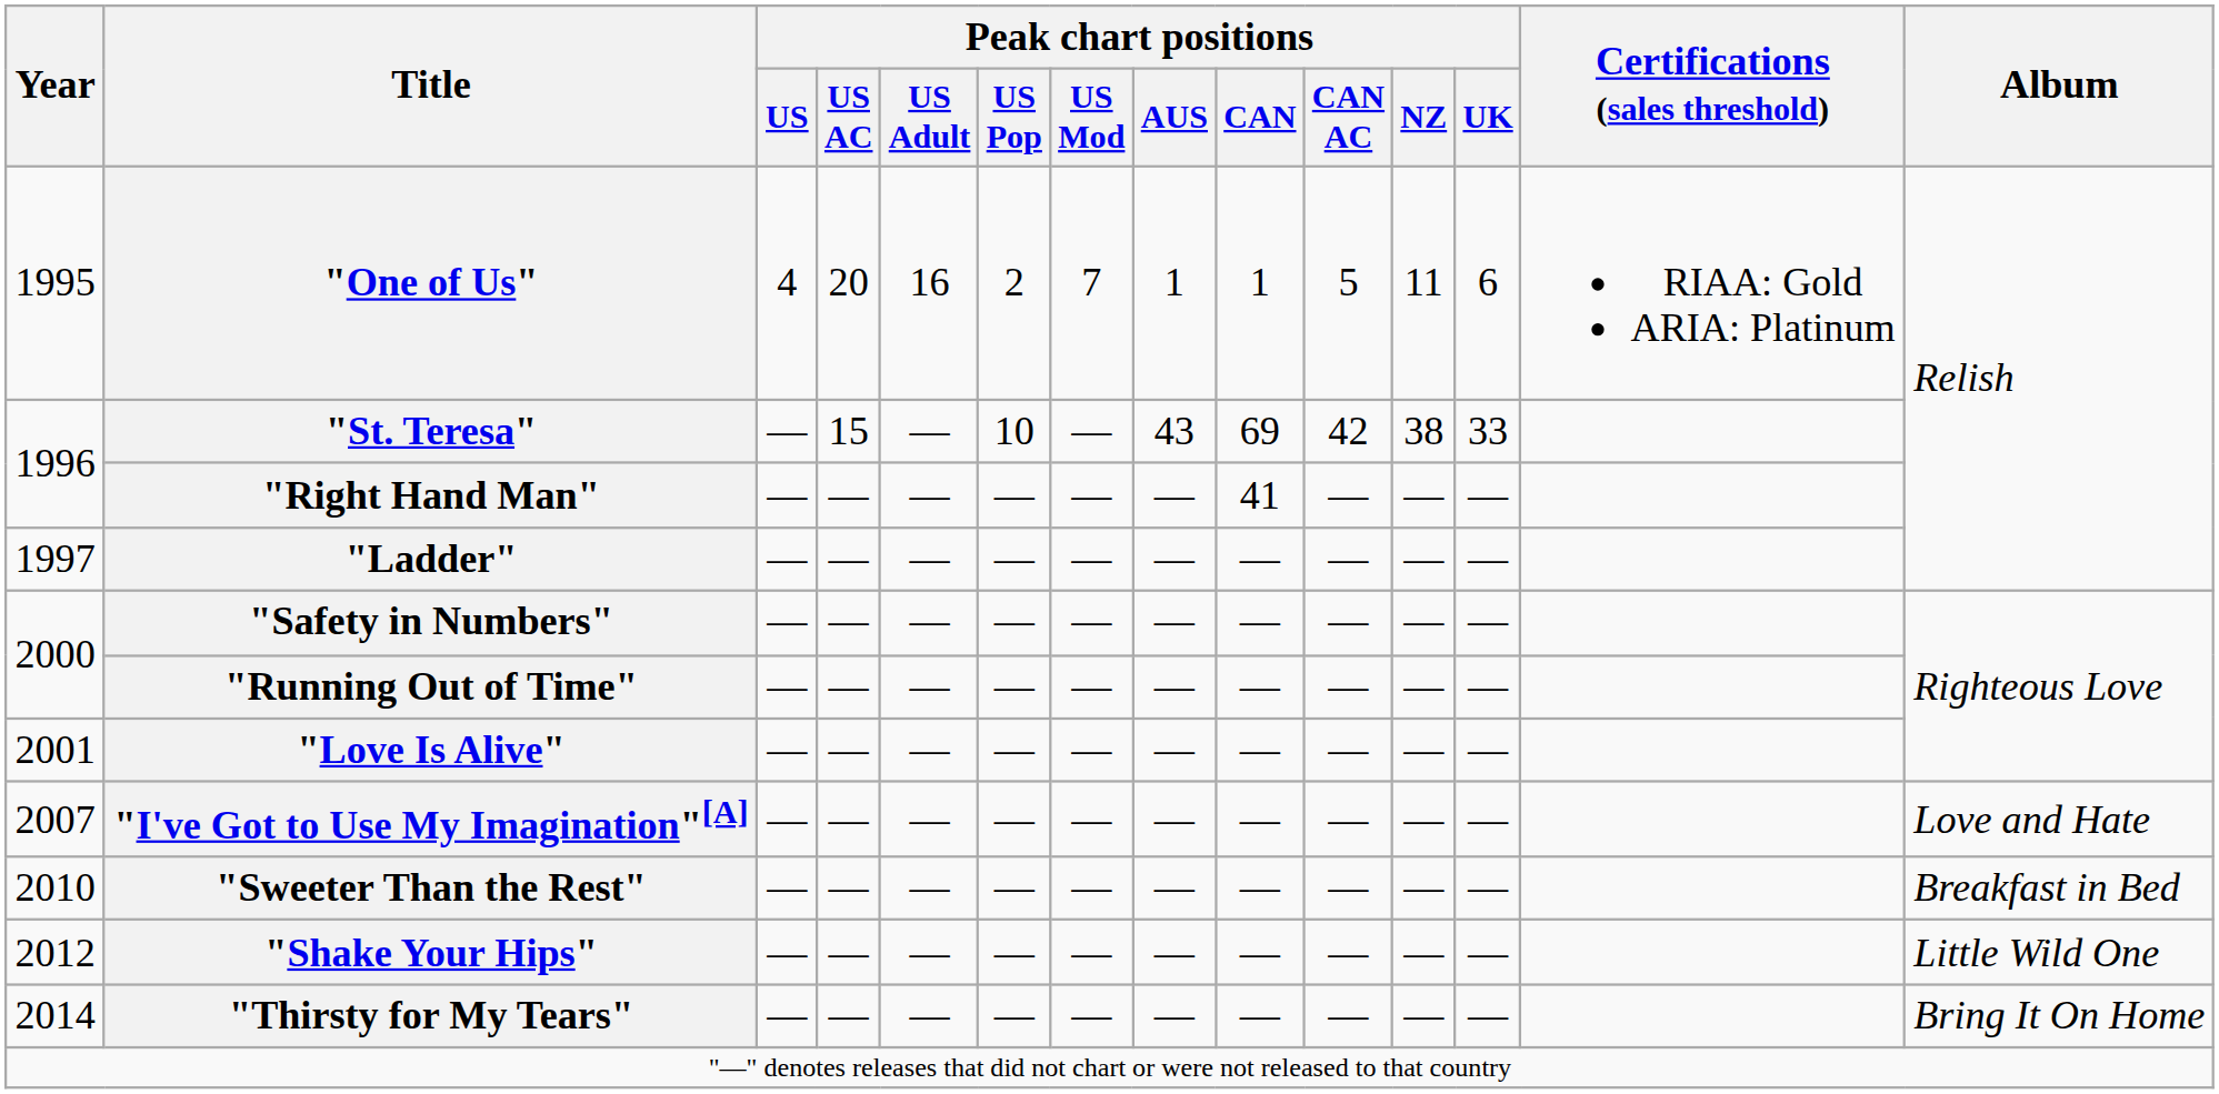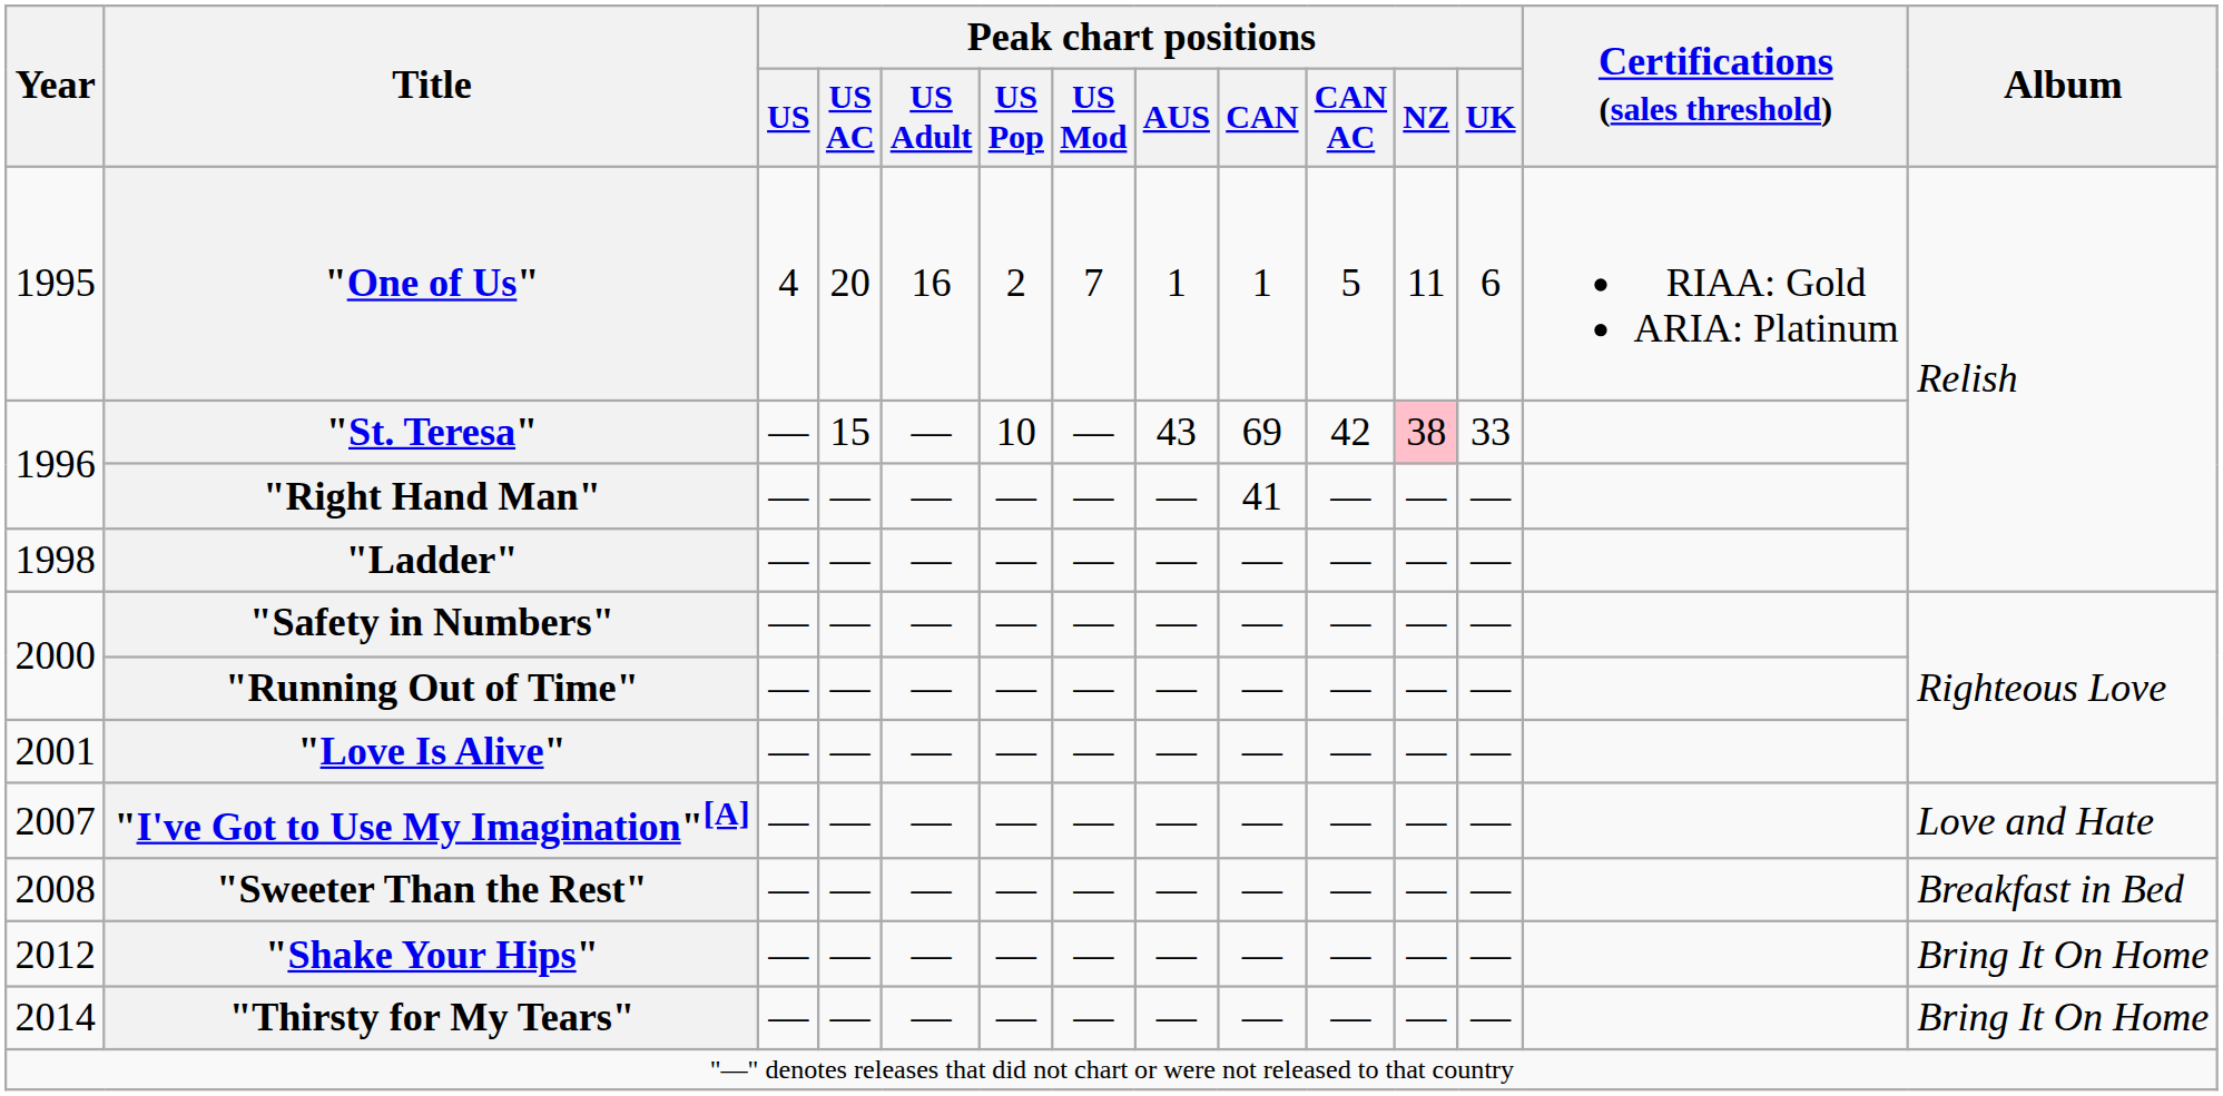 <table class="wikitable plainrowheaders" style="text-align:center;">
 <tr>
 <th rowspan="2">Year</th>
 <th rowspan="2">Title</th>
 <th colspan="10">Peak chart positions</th>
 <th rowspan="2"><a href='#'>Certifications</a><br><small>(<a href='#'>sales threshold</a>)</small></th>
 <th rowspan="2">Album</th>
 </tr>
 <tr style="font-size:smaller;">
 <th><a href='#'>US</a><br></th>
 <th><a href='#'>US<br>AC</a><br></th>
 <th><a href='#'>US<br>Adult</a><br></th>
 <th><a href='#'>US<br>Pop</a><br></th>
 <th><a href='#'>US<br>Mod</a><br></th>
 <th><a href='#'>AUS</a><br></th>
 <th><a href='#'>CAN</a><br></th>
 <th><a href='#'>CAN<br>AC</a><br></th>
 <th><a href='#'>NZ</a><br></th>
 <th><a href='#'>UK</a><br></th>
 </tr>
 <tr>
 <td>1995</td>
 <th scope="row">"<a href='#'>One of Us</a>"</th>
 <td>4</td>
 <td>20</td>
 <td>16</td>
 <td>2</td>
 <td>7</td>
 <td>1</td>
 <td>1</td>
 <td>5</td>
 <td>11</td>
 <td>6</td>
 <td><br><ul><li>RIAA: Gold</li><li>ARIA: Platinum</li></ul></td>
 <td style="text-align:left;" rowspan="4"><em>Relish</em></td>
 </tr>
 <tr>
 <td rowspan="2">1996</td>
 <th scope="row">"<a href='#'>St. Teresa</a>"</th>
 <td>—</td>
 <td>15</td>
 <td>—</td>
 <td>10</td>
 <td>—</td>
 <td>43</td>
 <td>69</td>
 <td>42</td>
-<td>38</td>
+<td style="background: pink;">38</td>
 <td>33</td>
 <td></td>
 </tr>
 <tr>
 <th scope="row">"Right Hand Man"</th>
 <td>—</td>
 <td>—</td>
 <td>—</td>
 <td>—</td>
 <td>—</td>
 <td>—</td>
 <td>41</td>
 <td>—</td>
 <td>—</td>
 <td>—</td>
 <td></td>
 </tr>
 <tr>
-<td>1997</td>
+<td>1998</td>
 <th scope="row">"Ladder"</th>
 <td>—</td>
 <td>—</td>
 <td>—</td>
 <td>—</td>
 <td>—</td>
 <td>—</td>
 <td>—</td>
 <td>—</td>
 <td>—</td>
 <td>—</td>
 <td></td>
 </tr>
 <tr>
 <td rowspan="2">2000</td>
 <th scope="row">"Safety in Numbers"</th>
 <td>—</td>
 <td>—</td>
 <td>—</td>
 <td>—</td>
 <td>—</td>
 <td>—</td>
 <td>—</td>
 <td>—</td>
 <td>—</td>
 <td>—</td>
 <td></td>
 <td style="text-align:left;" rowspan="3"><em>Righteous Love</em></td>
 </tr>
 <tr>
 <th scope="row">"Running Out of Time"</th>
 <td>—</td>
 <td>—</td>
 <td>—</td>
 <td>—</td>
 <td>—</td>
 <td>—</td>
 <td>—</td>
 <td>—</td>
 <td>—</td>
 <td>—</td>
 <td></td>
 </tr>
 <tr>
 <td>2001</td>
 <th scope="row">"<a href='#'>Love Is Alive</a>"</th>
 <td>—</td>
 <td>—</td>
 <td>—</td>
 <td>—</td>
 <td>—</td>
 <td>—</td>
 <td>—</td>
 <td>—</td>
 <td>—</td>
 <td>—</td>
 <td></td>
 </tr>
 <tr>
 <td>2007</td>
 <th scope="row">"<a href='#'>I've Got to Use My Imagination</a>"<sup><a href='#'><strong>[A]</strong></a></sup></th>
 <td>—</td>
 <td>—</td>
 <td>—</td>
 <td>—</td>
 <td>—</td>
 <td>—</td>
 <td>—</td>
 <td>—</td>
 <td>—</td>
 <td>—</td>
 <td></td>
 <td style="text-align:left;"><em>Love and Hate</em></td>
 </tr>
 <tr>
-<td>2010</td>
+<td>2008</td>
 <th scope="row">"Sweeter Than the Rest"</th>
 <td>—</td>
 <td>—</td>
 <td>—</td>
 <td>—</td>
 <td>—</td>
 <td>—</td>
 <td>—</td>
 <td>—</td>
 <td>—</td>
 <td>—</td>
 <td></td>
 <td style="text-align:left;"><em>Breakfast in Bed</em></td>
 </tr>
 <tr>
 <td>2012</td>
 <th scope="row">"<a href='#'>Shake Your Hips</a>"</th>
 <td>—</td>
 <td>—</td>
 <td>—</td>
 <td>—</td>
 <td>—</td>
 <td>—</td>
 <td>—</td>
 <td>—</td>
 <td>—</td>
 <td>—</td>
 <td></td>
-<td style="text-align:left;"><em>Little Wild One</em></td>
+<td style="text-align:left;"><em>Bring It On Home</em></td>
 </tr>
 <tr>
 <td>2014</td>
 <th scope="row">"Thirsty for My Tears"</th>
 <td>—</td>
 <td>—</td>
 <td>—</td>
 <td>—</td>
 <td>—</td>
 <td>—</td>
 <td>—</td>
 <td>—</td>
 <td>—</td>
 <td>—</td>
 <td></td>
 <td style="text-align:left;"><em>Bring It On Home</em></td>
 </tr>
 <tr>
 <td style="font-size:8pt" colspan="16">"—" denotes releases that did not chart or were not released to that country</td>
 </tr>
 </table>
